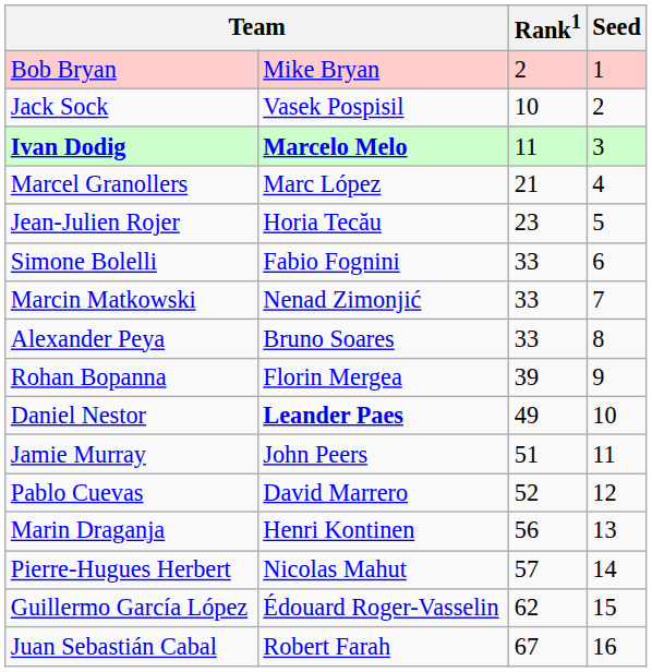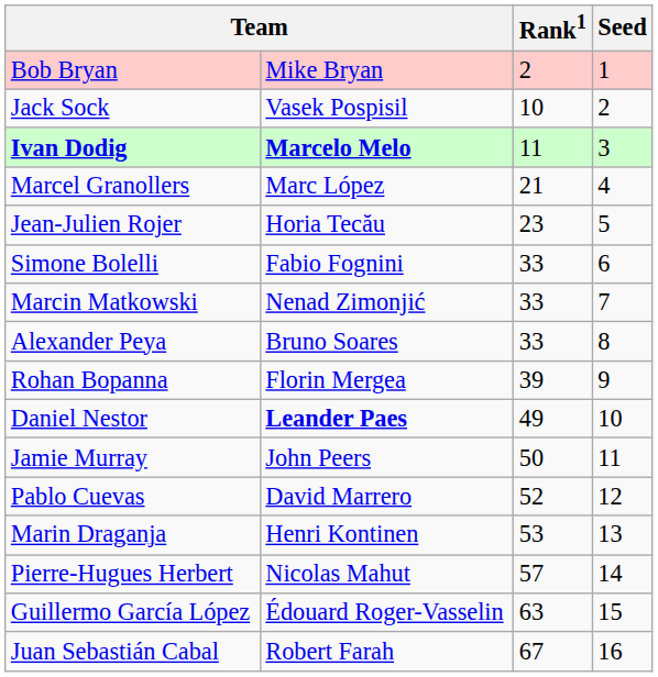 <table class="wikitable sortable collapsible uncollapsed ">
 <tr>
 <th width="325" colspan=2>Team</th>
 <th>Rank<sup>1</sup></th>
 <th>Seed</th>
 </tr>
 <tr style="background:#fcc;">
 <td> <a href='#'>Bob Bryan</a></td>
 <td> <a href='#'>Mike Bryan</a></td>
 <td>2</td>
 <td>1</td>
 </tr>
 <tr>
 <td> <a href='#'>Jack Sock</a></td>
 <td> <a href='#'>Vasek Pospisil</a></td>
 <td>10</td>
 <td>2</td>
 </tr>
 <tr style="background:#cfc;">
 <td><strong> <a href='#'>Ivan Dodig</a></strong></td>
 <td><strong> <a href='#'>Marcelo Melo</a></strong></td>
 <td>11</td>
 <td>3</td>
 </tr>
 <tr>
 <td> <a href='#'>Marcel Granollers</a></td>
 <td> <a href='#'>Marc López</a></td>
 <td>21</td>
 <td>4</td>
 </tr>
 <tr s>
 <td> <a href='#'>Jean-Julien Rojer</a></td>
 <td> <a href='#'>Horia Tecău</a></td>
 <td>23</td>
 <td>5</td>
 </tr>
 <tr>
 <td> <a href='#'>Simone Bolelli</a></td>
 <td> <a href='#'>Fabio Fognini</a></td>
 <td>33</td>
 <td>6</td>
 </tr>
 <tr>
 <td> <a href='#'>Marcin Matkowski</a></td>
 <td> <a href='#'>Nenad Zimonjić</a></td>
 <td>33</td>
 <td>7</td>
 </tr>
 <tr>
 <td> <a href='#'>Alexander Peya</a></td>
 <td> <a href='#'>Bruno Soares</a></td>
 <td>33</td>
 <td>8</td>
 </tr>
 <tr>
 <td> <a href='#'>Rohan Bopanna</a></td>
 <td> <a href='#'>Florin Mergea</a></td>
 <td>39</td>
 <td>9</td>
 </tr>
 <tr>
 <td> <a href='#'>Daniel Nestor</a></td>
 <td><strong> <a href='#'>Leander Paes</a></strong></td>
 <td>49</td>
 <td>10</td>
 </tr>
 <tr>
 <td> <a href='#'>Jamie Murray</a></td>
 <td> <a href='#'>John Peers</a></td>
-<td>51</td>
+<td>50</td>
 <td>11</td>
 </tr>
 <tr>
 <td> <a href='#'>Pablo Cuevas</a></td>
 <td> <a href='#'>David Marrero</a></td>
 <td>52</td>
 <td>12</td>
 </tr>
 <tr>
 <td> <a href='#'>Marin Draganja</a></td>
 <td> <a href='#'>Henri Kontinen</a></td>
-<td>56</td>
+<td>53</td>
 <td>13</td>
 </tr>
 <tr>
 <td> <a href='#'>Pierre-Hugues Herbert</a></td>
 <td> <a href='#'>Nicolas Mahut</a></td>
 <td>57</td>
 <td>14</td>
 </tr>
 <tr>
 <td> <a href='#'>Guillermo García López</a></td>
 <td> <a href='#'>Édouard Roger-Vasselin</a></td>
-<td>62</td>
+<td>63</td>
 <td>15</td>
 </tr>
 <tr>
 <td> <a href='#'>Juan Sebastián Cabal</a></td>
 <td> <a href='#'>Robert Farah</a></td>
 <td>67</td>
 <td>16</td>
 </tr>
 </table>
